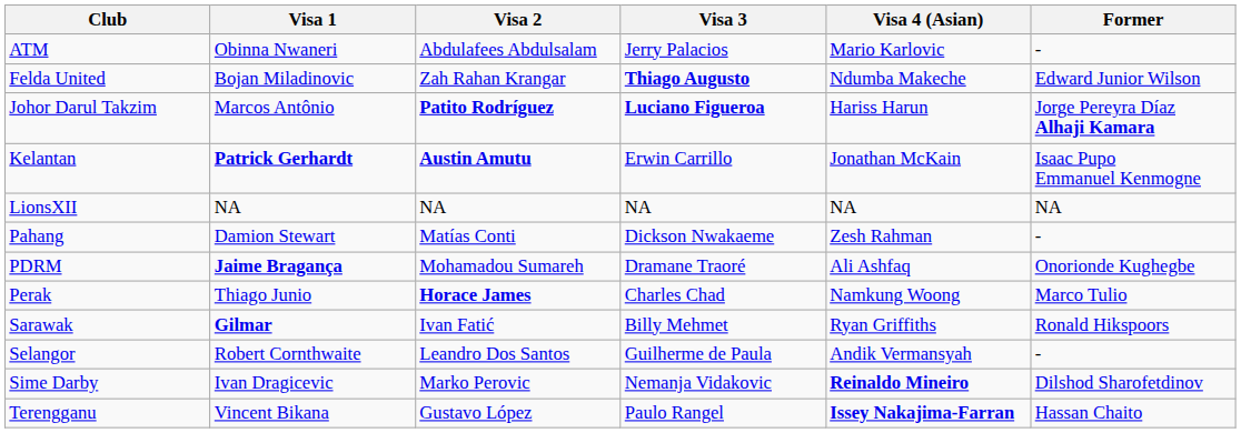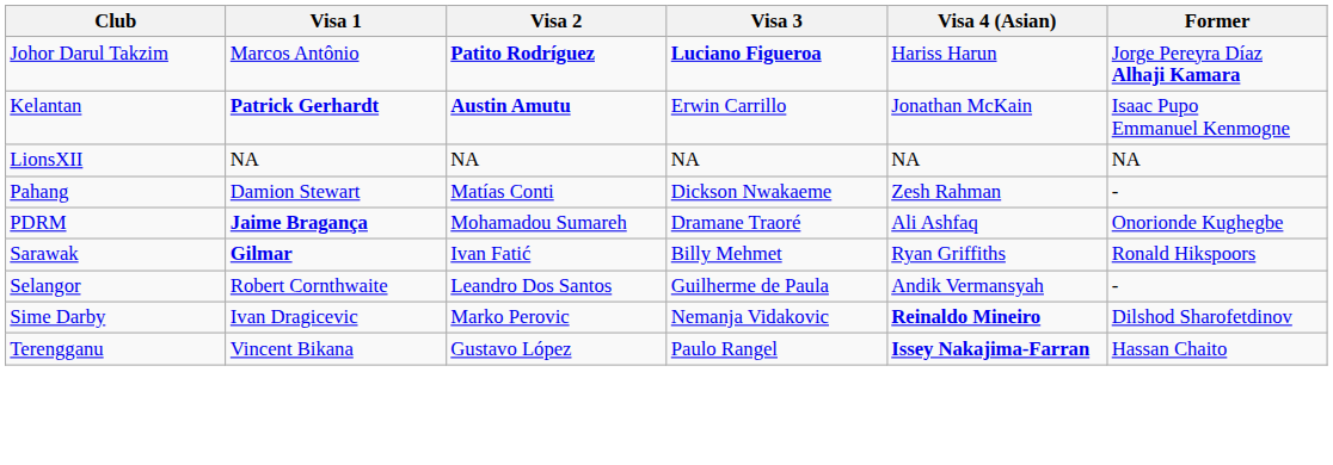 <table class="wikitable sortable">
 <tr>
 <th style="width:170px;">Club</th>
 <th style="width:170px;">Visa 1</th>
 <th style="width:170px;">Visa 2</th>
 <th style="width:170px;">Visa 3</th>
 <th style="width:170px;">Visa 4 (Asian)</th>
 <th style="width:170px;">Former</th>
-</tr>
-<tr style="vertical-align:top;">
-<td><a href='#'>ATM</a></td>
-<td> <a href='#'>Obinna Nwaneri</a></td>
-<td> <a href='#'>Abdulafees Abdulsalam</a></td>
-<td> <a href='#'>Jerry Palacios</a></td>
-<td> <a href='#'>Mario Karlovic</a></td>
-<td>-</td>
-</tr>
-<tr style="vertical-align:top;">
-<td><a href='#'>Felda United</a></td>
-<td> <a href='#'>Bojan Miladinovic</a></td>
-<td> <a href='#'>Zah Rahan Krangar</a></td>
-<td><strong> <a href='#'>Thiago Augusto</a></strong></td>
-<td> <a href='#'>Ndumba Makeche</a></td>
-<td> <a href='#'>Edward Junior Wilson</a></td>
 </tr>
 <tr style="vertical-align:top;">
 <td><a href='#'>Johor Darul Takzim</a></td>
 <td> <a href='#'>Marcos Antônio</a></td>
 <td><strong> <a href='#'>Patito Rodríguez </a></strong></td>
 <td><strong> <a href='#'>Luciano Figueroa </a></strong></td>
 <td> <a href='#'>Hariss Harun</a></td>
 <td> <a href='#'>Jorge Pereyra Díaz</a><br><strong> <a href='#'>Alhaji Kamara</a></strong></td>
 </tr>
 <tr style="vertical-align:top;">
 <td><a href='#'>Kelantan</a></td>
 <td><strong> <a href='#'>Patrick Gerhardt </a></strong></td>
 <td><strong> <a href='#'>Austin Amutu  </a></strong></td>
 <td> <a href='#'>Erwin Carrillo</a></td>
 <td> <a href='#'>Jonathan McKain</a></td>
 <td> <a href='#'>Isaac Pupo</a><br> <a href='#'>Emmanuel Kenmogne</a></td>
 </tr>
 <tr style="vertical-align:top;">
 <td><a href='#'>LionsXII</a></td>
 <td>NA</td>
 <td>NA</td>
 <td>NA</td>
 <td>NA</td>
 <td>NA</td>
 </tr>
 <tr style="vertical-align:top;">
 <td><a href='#'>Pahang</a></td>
 <td> <a href='#'>Damion Stewart</a></td>
 <td> <a href='#'>Matías Conti</a></td>
 <td> <a href='#'>Dickson Nwakaeme</a></td>
 <td> <a href='#'>Zesh Rahman</a></td>
 <td>-</td>
 </tr>
 <tr style="vertical-align:top;">
 <td><a href='#'>PDRM</a></td>
 <td><strong> <a href='#'>Jaime Bragança </a></strong></td>
 <td> <a href='#'>Mohamadou Sumareh</a></td>
 <td> <a href='#'>Dramane Traoré</a></td>
 <td> <a href='#'>Ali Ashfaq</a></td>
 <td> <a href='#'>Onorionde Kughegbe</a></td>
 </tr>
 <tr style="vertical-align:top;">
-<td><a href='#'>Perak</a></td>
-<td> <a href='#'>Thiago Junio</a></td>
-<td><strong> <a href='#'>Horace James</a></strong></td>
-<td> <a href='#'>Charles Chad</a></td>
-<td> <a href='#'>Namkung Woong</a></td>
-<td> <a href='#'>Marco Tulio</a></td>
-</tr>
-<tr style="vertical-align:top;">
 <td><a href='#'>Sarawak</a></td>
 <td><strong> <a href='#'>Gilmar</a></strong></td>
 <td> <a href='#'>Ivan Fatić</a></td>
 <td> <a href='#'>Billy Mehmet</a></td>
 <td> <a href='#'>Ryan Griffiths</a></td>
 <td> <a href='#'>Ronald Hikspoors</a></td>
 </tr>
 <tr style="vertical-align:top;">
 <td><a href='#'>Selangor</a></td>
 <td> <a href='#'>Robert Cornthwaite</a></td>
 <td> <a href='#'>Leandro Dos Santos</a></td>
 <td> <a href='#'>Guilherme de Paula</a></td>
 <td> <a href='#'>Andik Vermansyah</a></td>
 <td>-</td>
 </tr>
 <tr style="vertical-align:top;">
 <td><a href='#'>Sime Darby</a></td>
 <td> <a href='#'>Ivan Dragicevic</a></td>
 <td> <a href='#'>Marko Perovic</a></td>
 <td> <a href='#'>Nemanja Vidakovic</a></td>
 <td><strong> <a href='#'>Reinaldo Mineiro</a></strong></td>
 <td> <a href='#'>Dilshod Sharofetdinov</a></td>
 </tr>
 <tr style="vertical-align:top;">
 <td><a href='#'>Terengganu</a></td>
 <td> <a href='#'>Vincent Bikana</a></td>
 <td> <a href='#'>Gustavo López</a></td>
 <td> <a href='#'>Paulo Rangel</a></td>
 <td><strong> <a href='#'>Issey Nakajima-Farran </a></strong></td>
 <td> <a href='#'>Hassan Chaito</a></td>
 </tr>
 </table>
